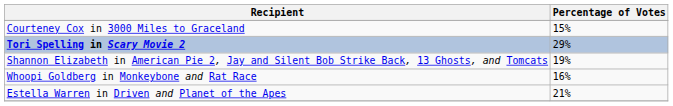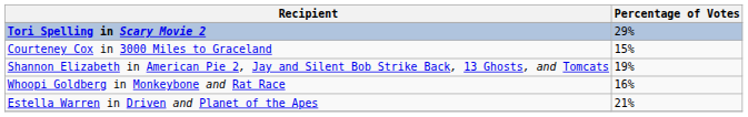 <table class="wikitable sortable plainrowheaders" align="centre">
 <tr>
 <th>Recipient</th>
 <th>Percentage of Votes</th>
 </tr>
 <tr>
 </tr>
+<tr style="background:#B0C4DE;">
+<td><strong><a href='#'>Tori Spelling</a> in <em><a href='#'>Scary Movie 2</a><strong><em></td>
+<td></strong>29%<strong></td>
+</tr>
 <tr>
 <td><a href='#'>Courteney Cox</a> in </em><a href='#'>3000 Miles to Graceland</a><em></td>
 <td>15%</td>
-</tr>
-<tr style="background:#B0C4DE;">
-<td><strong><a href='#'>Tori Spelling</a> in <em><a href='#'>Scary Movie 2</a><strong><em></td>
-<td></strong>29%<strong></td>
 </tr>
 <tr>
 <td><a href='#'>Shannon Elizabeth</a> in </em><a href='#'>American Pie 2</a><em>, </em><a href='#'>Jay and Silent Bob Strike Back</a><em>, </em><a href='#'>13 Ghosts</a><em>, and </em><a href='#'>Tomcats</a><em></td>
 <td>19%</td>
 </tr>
 <tr>
 <td><a href='#'>Whoopi Goldberg</a> in </em><a href='#'>Monkeybone</a><em> and </em><a href='#'>Rat Race</a><em></td>
 <td>16%</td>
 </tr>
 <tr>
 <td><a href='#'>Estella Warren</a> in </em><a href='#'>Driven</a><em> and </em><a href='#'>Planet of the Apes</a><em></td>
 <td>21%</td>
 </tr>
 <tr>
 </tr>
 </table>
